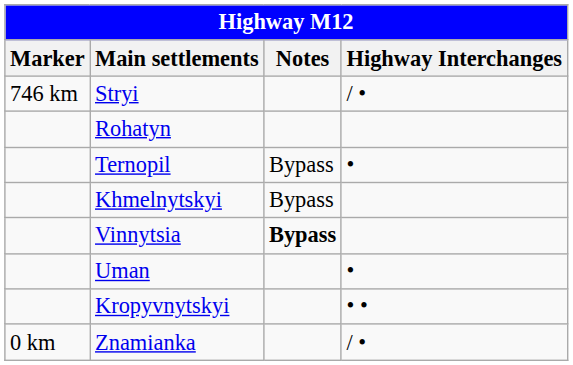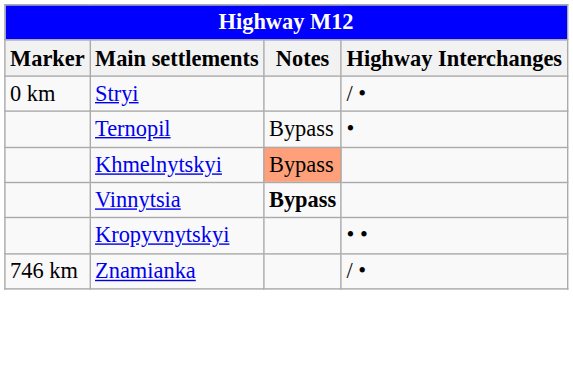 <table class="wikitable" style="margin-left:0.5em;">
 <tr>
 <td colspan="4" style="color:#fff;background-color:#0000FF; text-align: center;"><strong>Highway M12</strong></td>
 </tr>
 <tr>
 <th>Marker</th>
 <th>Main settlements</th>
 <th>Notes</th>
 <th>Highway Interchanges</th>
 </tr>
 <tr>
-<td>746 km</td>
+<td>0 km</td>
 <td><a href='#'>Stryi</a></td>
 <td></td>
 <td>/ • </td>
-</tr>
-<tr>
-<td></td>
-<td><a href='#'>Rohatyn</a></td>
-<td></td>
-<td></td>
 </tr>
 <tr>
 <td></td>
 <td><a href='#'>Ternopil</a></td>
 <td>Bypass</td>
 <td> • </td>
 </tr>
 <tr>
 <td></td>
 <td><a href='#'>Khmelnytskyi</a></td>
-<td>Bypass</td>
+<td style="background: lightsalmon;">Bypass</td>
 <td></td>
 </tr>
 <tr>
 <td></td>
 <td><a href='#'>Vinnytsia</a></td>
 <td><strong>Bypass</strong></td>
 <td></td>
 </tr>
 <tr>
 <td></td>
-<td><a href='#'>Uman</a></td>
-<td></td>
-<td> • </td>
-</tr>
-<tr>
-<td></td>
 <td><a href='#'>Kropyvnytskyi</a></td>
 <td></td>
 <td> •  • </td>
 </tr>
 <tr>
-<td>0 km</td>
+<td>746 km</td>
 <td><a href='#'>Znamianka</a></td>
 <td></td>
 <td>/ • </td>
 </tr>
 </table>
